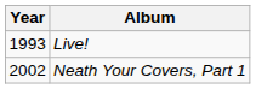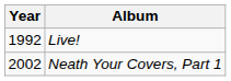 <table class="wikitable">
 <tr>
 <th>Year</th>
 <th>Album</th>
 </tr>
 <tr>
-<td>1993</td>
+<td>1992</td>
 <td><em>Live!</em></td>
 </tr>
 <tr>
 <td>2002</td>
 <td><em>Neath Your Covers, Part 1</em></td>
 </tr>
 </table>
